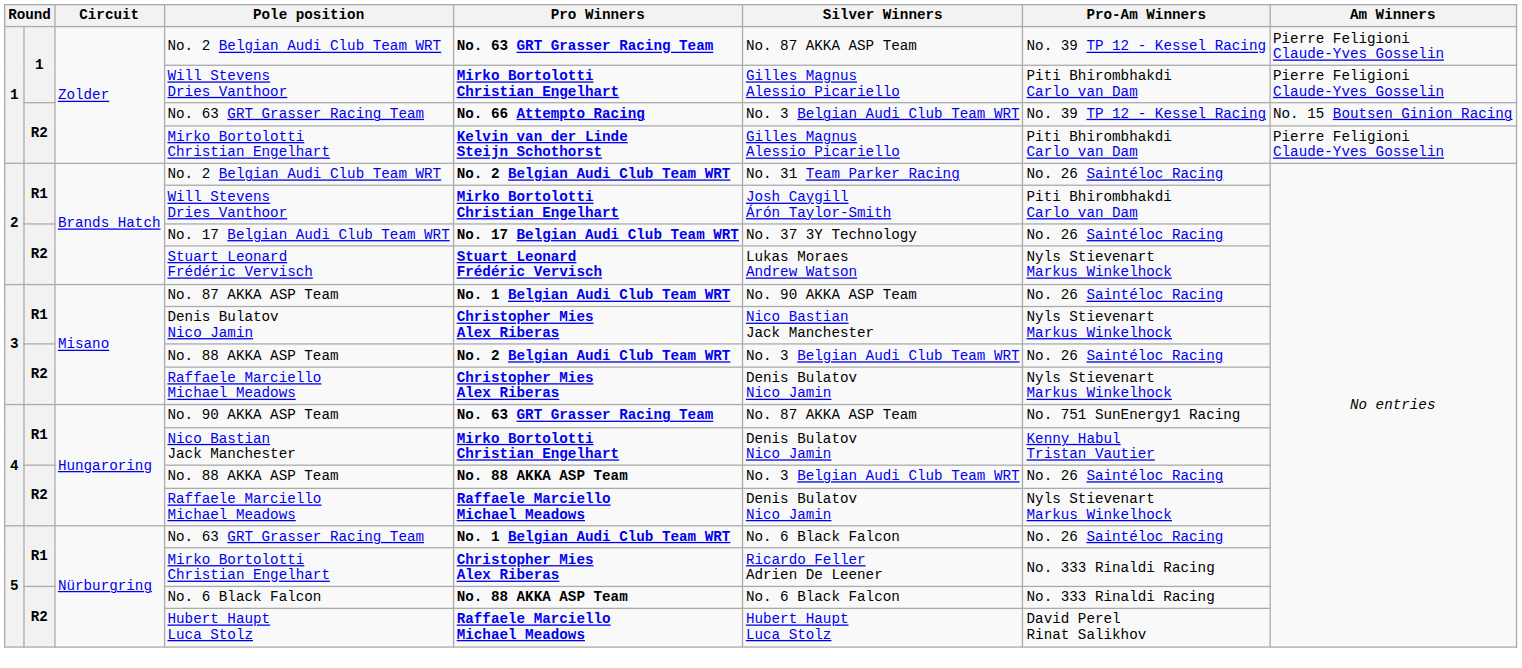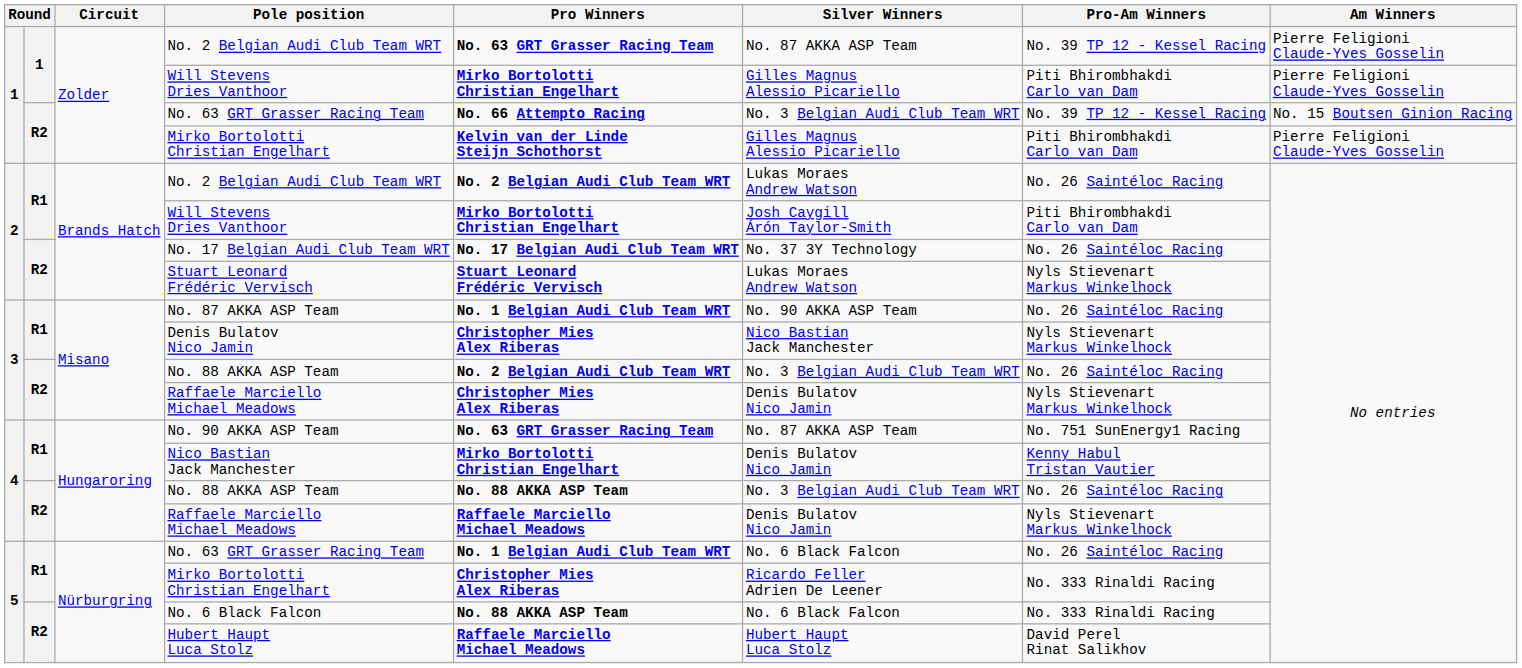 <table class="wikitable" style="font-size: 85%;">
 <tr>
 <th colspan=2>Round</th>
 <th>Circuit</th>
 <th>Pole position</th>
 <th>Pro Winners</th>
 <th>Silver Winners</th>
 <th>Pro-Am Winners</th>
 <th>Am Winners</th>
 </tr>
 <tr>
 <th rowspan=4>1</th>
 <th rowspan=2>1</th>
 <td rowspan=4> <a href='#'>Zolder</a></td>
 <td> No. 2 <a href='#'>Belgian Audi Club Team WRT</a></td>
 <td><strong> No. 63 <a href='#'>GRT Grasser Racing Team</a></strong></td>
 <td> No. 87 AKKA ASP Team</td>
 <td> No. 39 <a href='#'>TP 12 - Kessel Racing</a></td>
 <td> Pierre Feligioni<br> <a href='#'>Claude-Yves Gosselin</a></td>
 </tr>
 <tr>
 <td> <a href='#'>Will Stevens</a><br> <a href='#'>Dries Vanthoor</a></td>
 <td><strong> <a href='#'>Mirko Bortolotti</a><br> <a href='#'>Christian Engelhart</a></strong></td>
 <td> <a href='#'>Gilles Magnus</a><br> <a href='#'>Alessio Picariello</a></td>
 <td> Piti Bhirombhakdi<br> <a href='#'>Carlo van Dam</a></td>
 <td> Pierre Feligioni<br> <a href='#'>Claude-Yves Gosselin</a></td>
 </tr>
 <tr>
 <th rowspan=2>R2</th>
 <td> No. 63 <a href='#'>GRT Grasser Racing Team</a></td>
 <td><strong> No. 66 <a href='#'>Attempto Racing</a></strong></td>
 <td> No. 3 <a href='#'>Belgian Audi Club Team WRT</a></td>
 <td> No. 39 <a href='#'>TP 12 - Kessel Racing</a></td>
 <td> No. 15 <a href='#'>Boutsen Ginion Racing</a></td>
 </tr>
 <tr>
 <td> <a href='#'>Mirko Bortolotti</a><br> <a href='#'>Christian Engelhart</a></td>
 <td><strong> <a href='#'>Kelvin van der Linde</a><br> <a href='#'>Steijn Schothorst</a></strong></td>
 <td> <a href='#'>Gilles Magnus</a><br> <a href='#'>Alessio Picariello</a></td>
 <td> Piti Bhirombhakdi<br> <a href='#'>Carlo van Dam</a></td>
 <td> Pierre Feligioni<br> <a href='#'>Claude-Yves Gosselin</a></td>
 </tr>
 <tr>
 <th rowspan=4>2</th>
 <th rowspan=2>R1</th>
 <td rowspan=4> <a href='#'>Brands Hatch</a></td>
 <td> No. 2 <a href='#'>Belgian Audi Club Team WRT</a></td>
 <td><strong> No. 2 <a href='#'>Belgian Audi Club Team WRT</a></strong></td>
-<td> No. 31 <a href='#'>Team Parker Racing</a></td>
+<td> Lukas Moraes<br> <a href='#'>Andrew Watson</a></td>
 <td> No. 26 <a href='#'>Saintéloc Racing</a></td>
 <td rowspan=20 align=center><em>No entries</em></td>
 </tr>
 <tr>
 <td> <a href='#'>Will Stevens</a><br> <a href='#'>Dries Vanthoor</a></td>
 <td><strong> <a href='#'>Mirko Bortolotti</a><br> <a href='#'>Christian Engelhart</a></strong></td>
 <td> <a href='#'>Josh Caygill</a><br> <a href='#'>Árón Taylor-Smith</a></td>
 <td> Piti Bhirombhakdi<br> <a href='#'>Carlo van Dam</a></td>
 </tr>
 <tr>
 <th rowspan=2>R2</th>
 <td> No. 17 <a href='#'>Belgian Audi Club Team WRT</a></td>
 <td><strong> No. 17 <a href='#'>Belgian Audi Club Team WRT</a></strong></td>
 <td> No. 37 3Y Technology</td>
 <td> No. 26 <a href='#'>Saintéloc Racing</a></td>
 </tr>
 <tr>
 <td> <a href='#'>Stuart Leonard</a><br> <a href='#'>Frédéric Vervisch</a></td>
 <td><strong> <a href='#'>Stuart Leonard</a><br> <a href='#'>Frédéric Vervisch</a></strong></td>
 <td> Lukas Moraes<br> <a href='#'>Andrew Watson</a></td>
 <td> Nyls Stievenart<br> <a href='#'>Markus Winkelhock</a></td>
 </tr>
 <tr>
 <th rowspan=4>3</th>
 <th rowspan=2>R1</th>
 <td rowspan=4> <a href='#'>Misano</a></td>
 <td> No. 87 AKKA ASP Team</td>
 <td><strong> No. 1 <a href='#'>Belgian Audi Club Team WRT</a></strong></td>
 <td> No. 90 AKKA ASP Team</td>
 <td> No. 26 <a href='#'>Saintéloc Racing</a></td>
 </tr>
 <tr>
 <td> Denis Bulatov<br> <a href='#'>Nico Jamin</a></td>
 <td><strong> <a href='#'>Christopher Mies</a><br> <a href='#'>Alex Riberas</a></strong></td>
 <td> <a href='#'>Nico Bastian</a><br> Jack Manchester</td>
 <td> Nyls Stievenart<br> <a href='#'>Markus Winkelhock</a></td>
 </tr>
 <tr>
 <th rowspan=2>R2</th>
 <td> No. 88 AKKA ASP Team</td>
 <td><strong> No. 2 <a href='#'>Belgian Audi Club Team WRT</a></strong></td>
 <td> No. 3 <a href='#'>Belgian Audi Club Team WRT</a></td>
 <td> No. 26 <a href='#'>Saintéloc Racing</a></td>
 </tr>
 <tr>
 <td> <a href='#'>Raffaele Marciello</a><br> <a href='#'>Michael Meadows</a></td>
 <td><strong> <a href='#'>Christopher Mies</a><br> <a href='#'>Alex Riberas</a></strong></td>
 <td> Denis Bulatov<br> <a href='#'>Nico Jamin</a></td>
 <td> Nyls Stievenart<br> <a href='#'>Markus Winkelhock</a></td>
 </tr>
 <tr>
 <th rowspan=4>4</th>
 <th rowspan=2>R1</th>
 <td rowspan=4> <a href='#'>Hungaroring</a></td>
 <td> No. 90 AKKA ASP Team</td>
 <td><strong> No. 63 <a href='#'>GRT Grasser Racing Team</a></strong></td>
 <td> No. 87 AKKA ASP Team</td>
 <td> No. 751 SunEnergy1 Racing</td>
 </tr>
 <tr>
 <td> <a href='#'>Nico Bastian</a><br> Jack Manchester</td>
 <td><strong> <a href='#'>Mirko Bortolotti</a><br> <a href='#'>Christian Engelhart</a></strong></td>
 <td> Denis Bulatov<br> <a href='#'>Nico Jamin</a></td>
 <td> <a href='#'>Kenny Habul</a><br> <a href='#'>Tristan Vautier</a></td>
 </tr>
 <tr>
 <th rowspan=2>R2</th>
 <td> No. 88 AKKA ASP Team</td>
 <td><strong> No. 88 AKKA ASP Team</strong></td>
 <td> No. 3 <a href='#'>Belgian Audi Club Team WRT</a></td>
 <td> No. 26 <a href='#'>Saintéloc Racing</a></td>
 </tr>
 <tr>
 <td> <a href='#'>Raffaele Marciello</a><br> <a href='#'>Michael Meadows</a></td>
 <td><strong> <a href='#'>Raffaele Marciello</a><br> <a href='#'>Michael Meadows</a></strong></td>
 <td> Denis Bulatov<br> <a href='#'>Nico Jamin</a></td>
 <td> Nyls Stievenart<br> <a href='#'>Markus Winkelhock</a></td>
 </tr>
 <tr>
 <th rowspan=4>5</th>
 <th rowspan=2>R1</th>
 <td rowspan=4> <a href='#'>Nürburgring</a></td>
 <td> No. 63 <a href='#'>GRT Grasser Racing Team</a></td>
 <td><strong> No. 1 <a href='#'>Belgian Audi Club Team WRT</a></strong></td>
 <td> No. 6 Black Falcon</td>
 <td> No. 26 <a href='#'>Saintéloc Racing</a></td>
 </tr>
 <tr>
 <td> <a href='#'>Mirko Bortolotti</a><br> <a href='#'>Christian Engelhart</a></td>
 <td><strong> <a href='#'>Christopher Mies</a><br> <a href='#'>Alex Riberas</a></strong></td>
 <td> <a href='#'>Ricardo Feller</a><br> Adrien De Leener</td>
 <td> No. 333 Rinaldi Racing</td>
 </tr>
 <tr>
 <th rowspan=2>R2</th>
 <td> No. 6 Black Falcon</td>
 <td><strong> No. 88 AKKA ASP Team</strong></td>
 <td> No. 6 Black Falcon</td>
 <td> No. 333 Rinaldi Racing</td>
 </tr>
 <tr>
 <td> <a href='#'>Hubert Haupt</a><br> <a href='#'>Luca Stolz</a></td>
 <td><strong> <a href='#'>Raffaele Marciello</a><br> <a href='#'>Michael Meadows</a></strong></td>
 <td> <a href='#'>Hubert Haupt</a><br> <a href='#'>Luca Stolz</a></td>
 <td> David Perel<br> Rinat Salikhov</td>
 </tr>
 </table>
